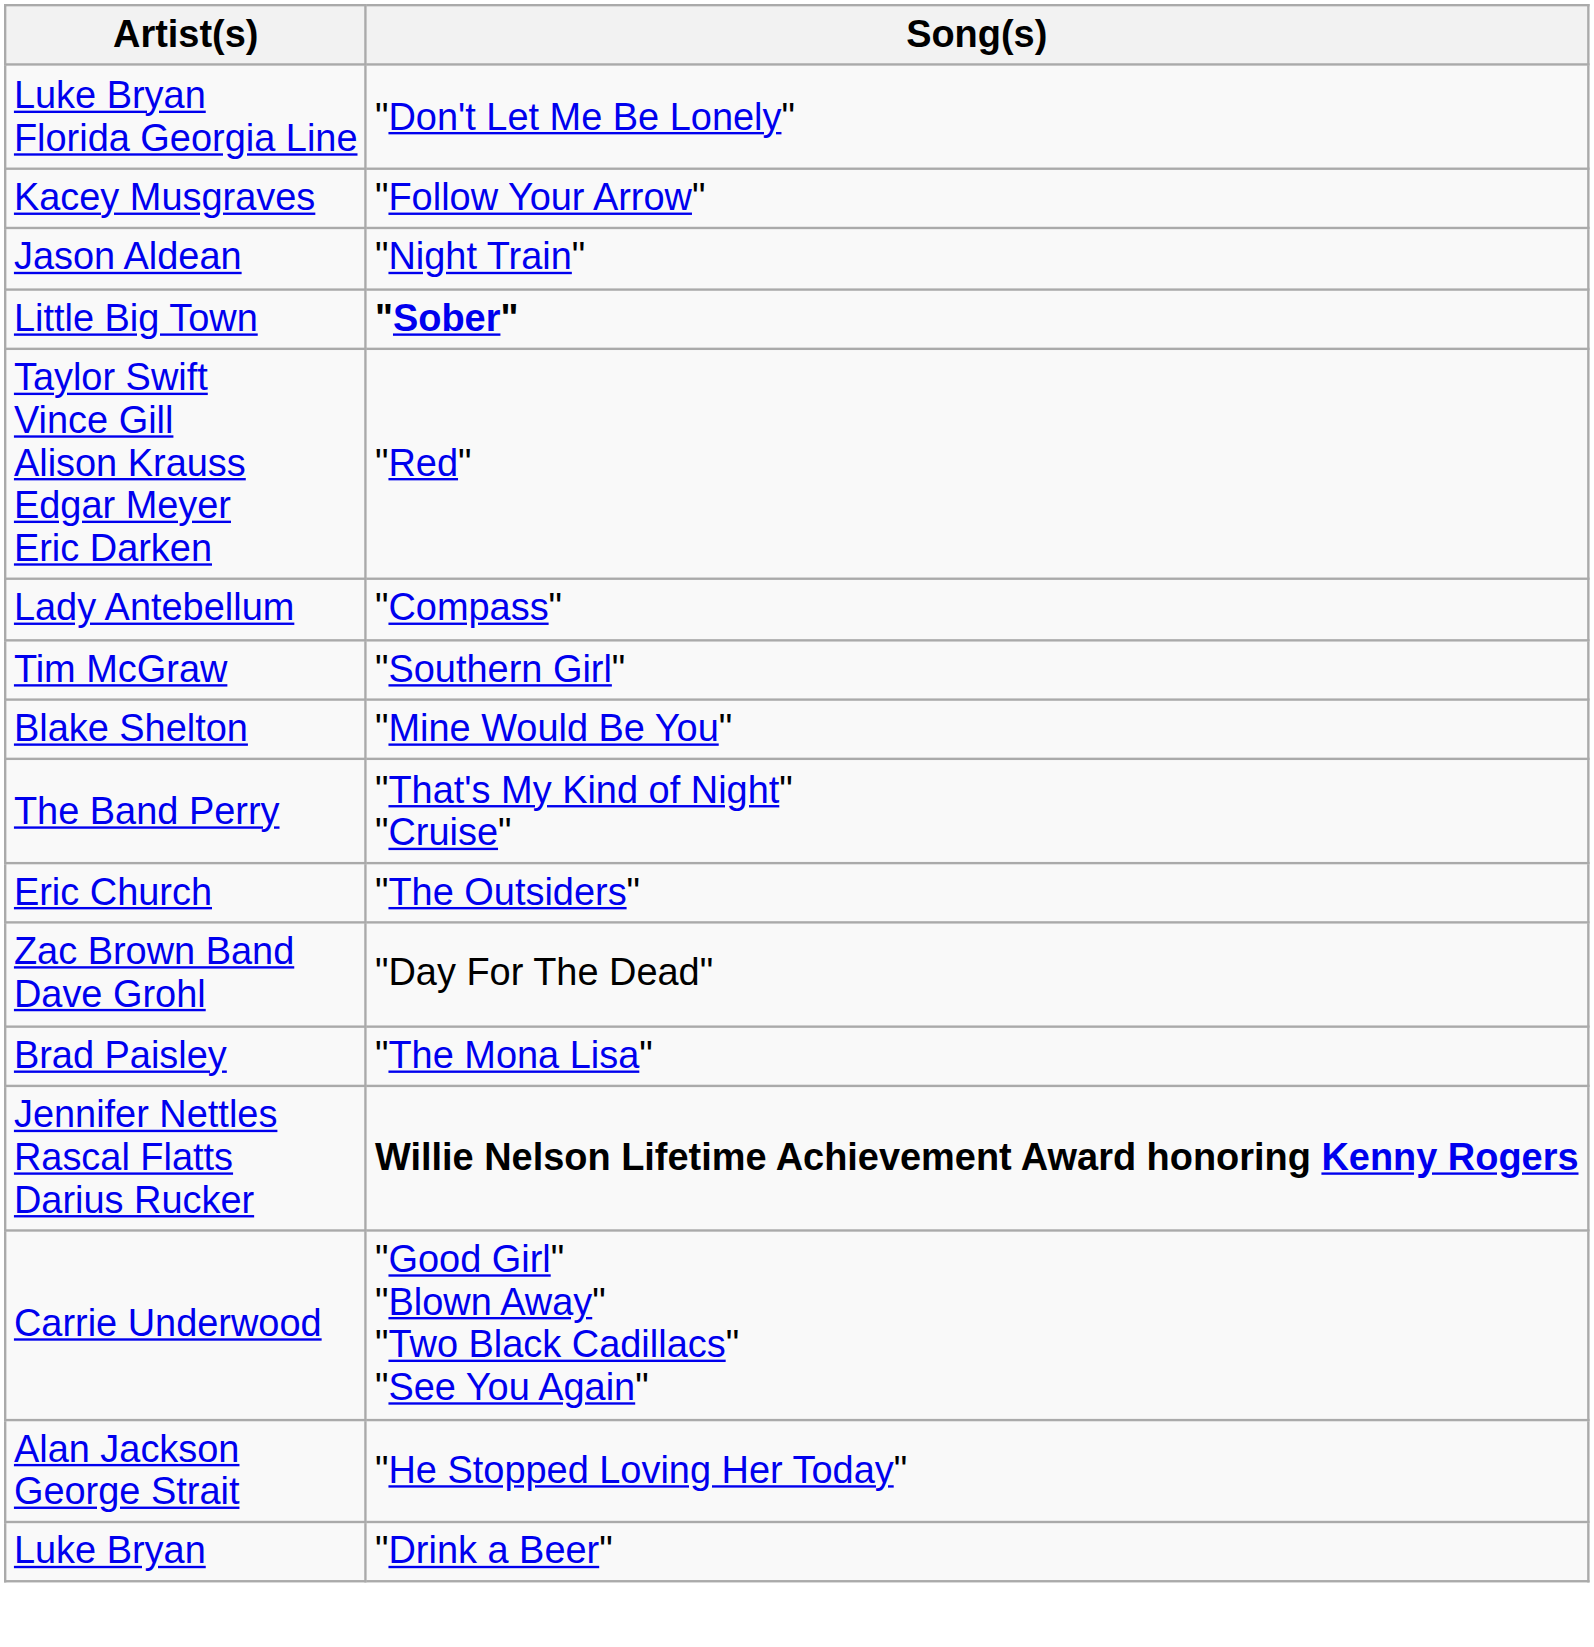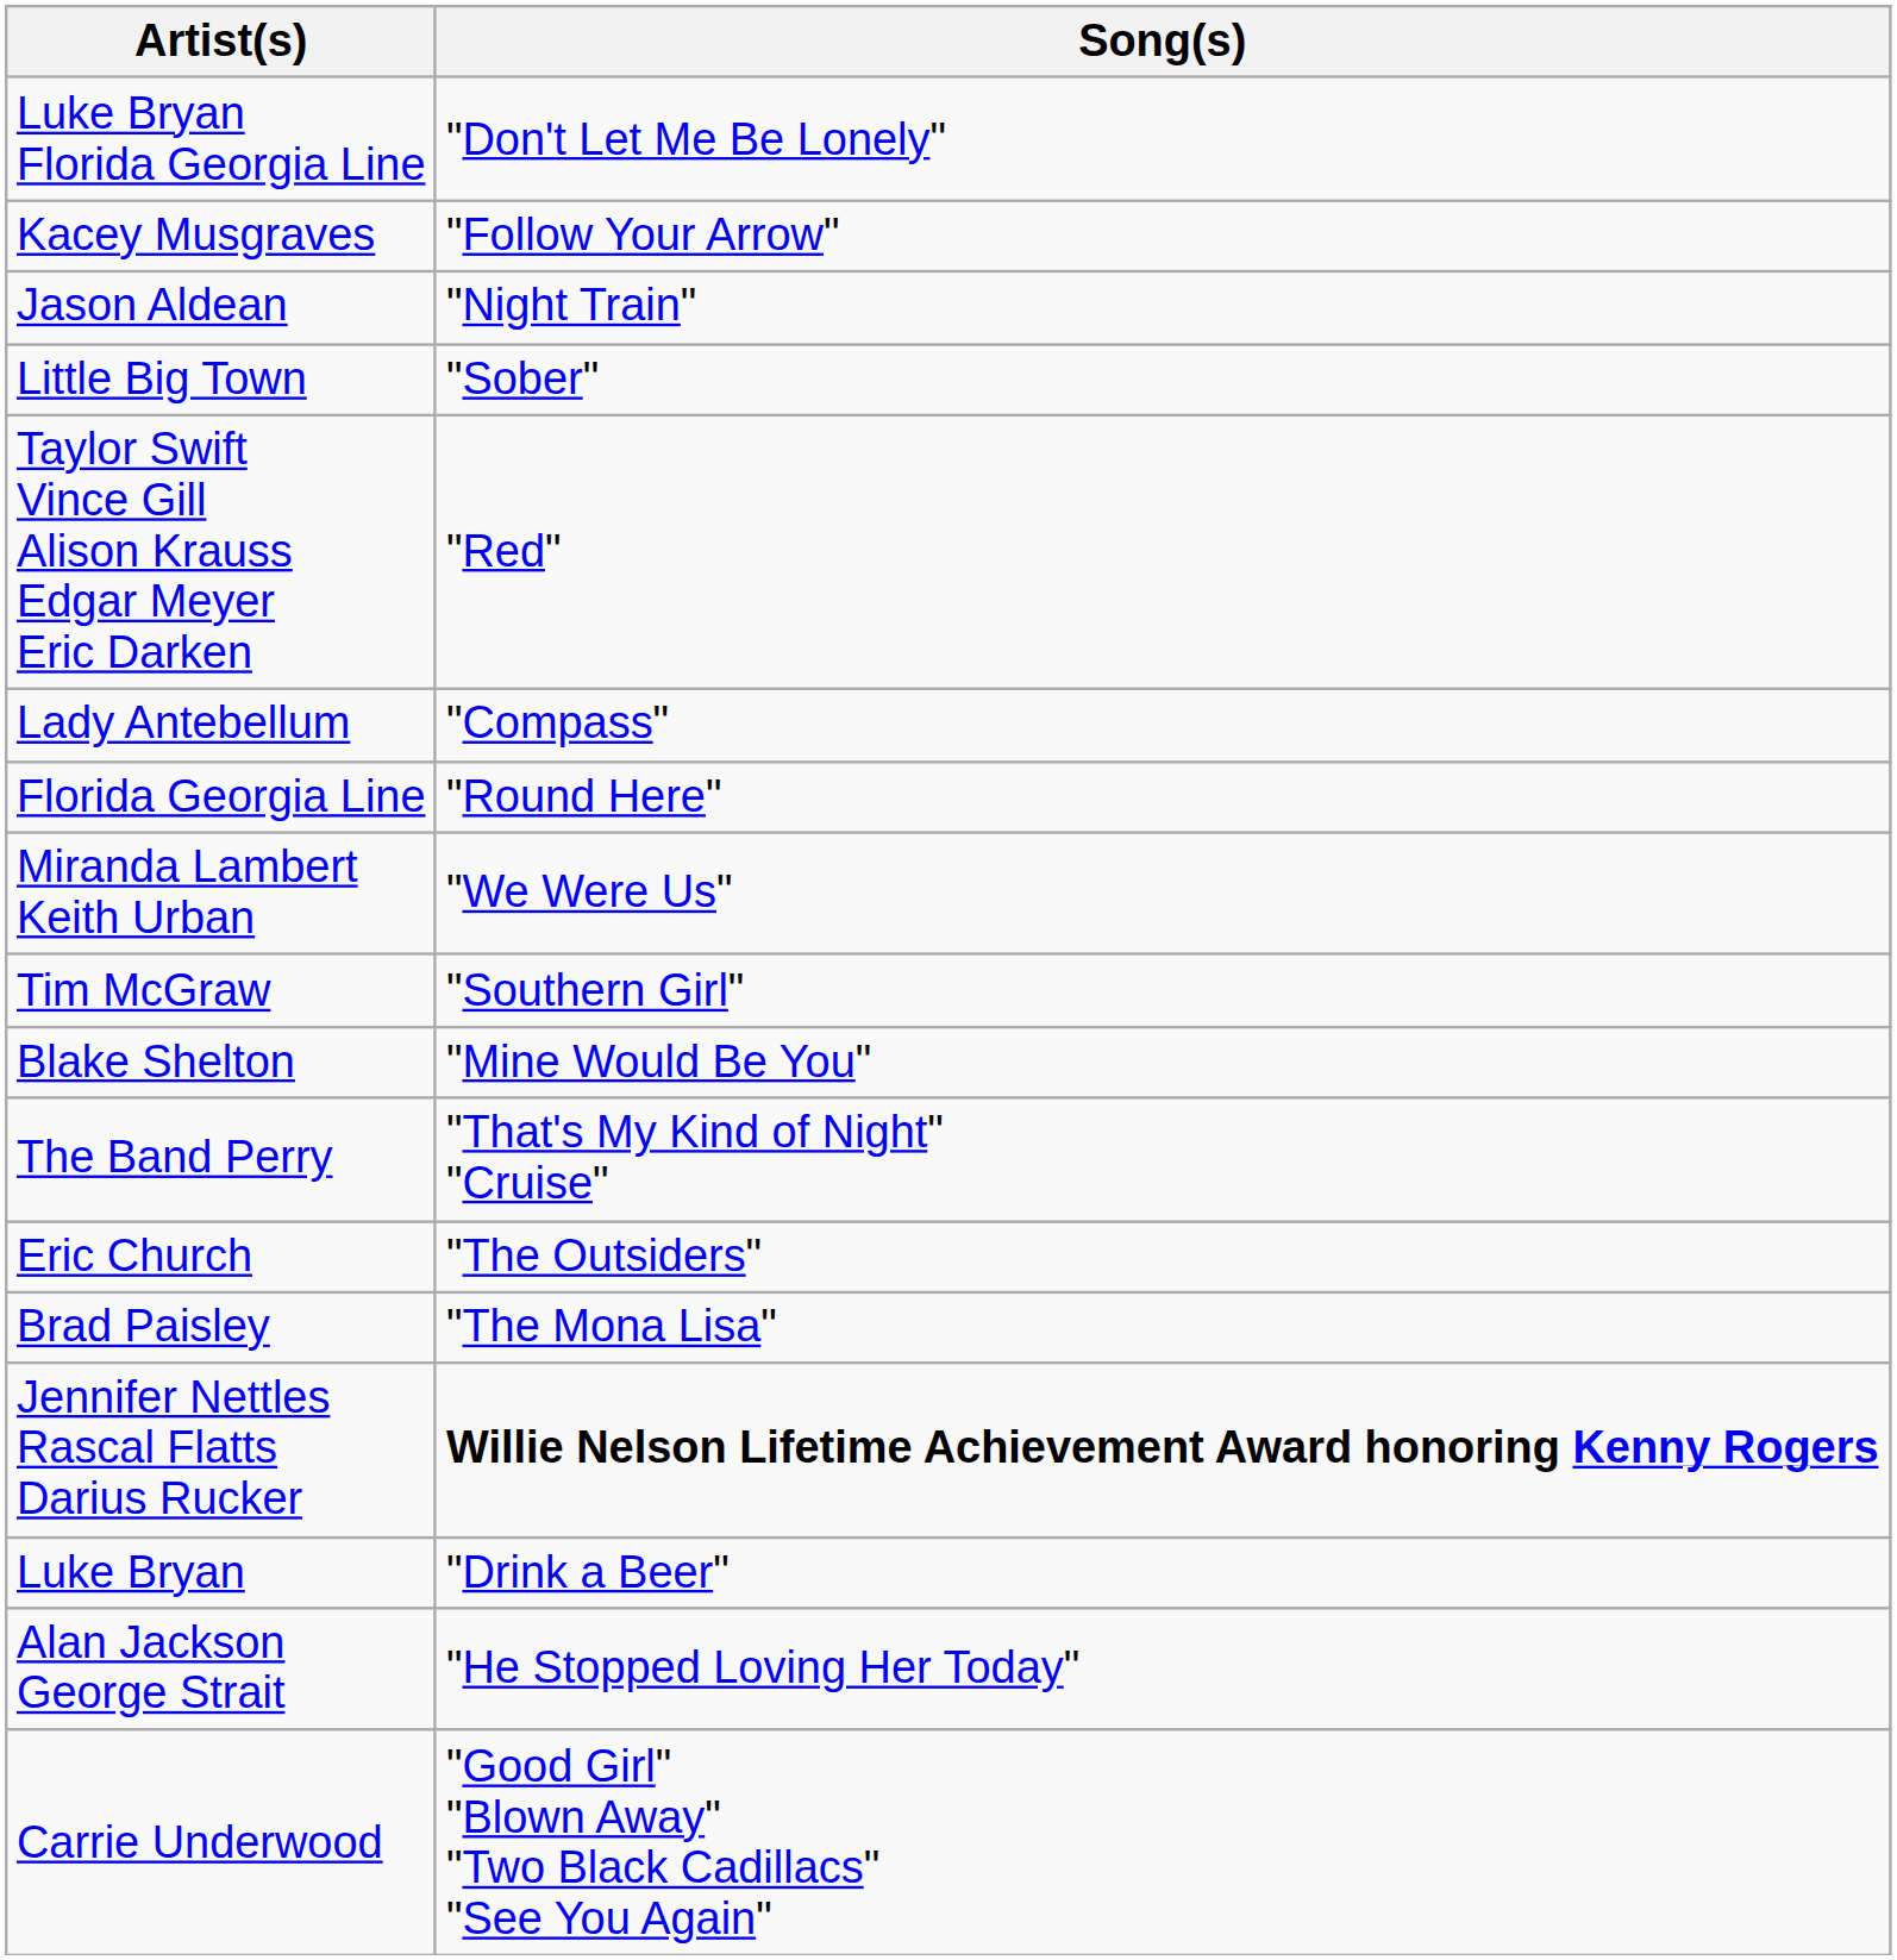 <table class="wikitable">
 <tr>
 <th>Artist(s)</th>
 <th>Song(s)</th>
 </tr>
 <tr>
 <td><a href='#'>Luke Bryan</a><br><a href='#'>Florida Georgia Line</a></td>
 <td>"<a href='#'>Don't Let Me Be Lonely</a>"</td>
 </tr>
 <tr>
 <td><a href='#'>Kacey Musgraves</a></td>
 <td>"<a href='#'>Follow Your Arrow</a>"</td>
 </tr>
 <tr>
 <td><a href='#'>Jason Aldean</a></td>
 <td>"<a href='#'>Night Train</a>"</td>
 </tr>
 <tr>
 <td><a href='#'>Little Big Town</a></td>
-<td><strong>"<a href='#'>Sober</a>"</strong></td>
+<td>"<a href='#'>Sober</a>"</td>
 </tr>
 <tr>
 <td><a href='#'>Taylor Swift</a><br><a href='#'>Vince Gill</a><br><a href='#'>Alison Krauss</a><br><a href='#'>Edgar Meyer</a><br><a href='#'>Eric Darken</a></td>
 <td>"<a href='#'>Red</a>"</td>
 </tr>
 <tr>
 <td><a href='#'>Lady Antebellum</a></td>
 <td>"<a href='#'>Compass</a>"</td>
+</tr>
+<tr>
+<td><a href='#'>Florida Georgia Line</a></td>
+<td>"<a href='#'>Round Here</a>"</td>
+</tr>
+<tr>
+<td><a href='#'>Miranda Lambert</a><br><a href='#'>Keith Urban</a></td>
+<td>"<a href='#'>We Were Us</a>"</td>
 </tr>
 <tr>
 <td><a href='#'>Tim McGraw</a></td>
 <td>"<a href='#'>Southern Girl</a>"</td>
 </tr>
 <tr>
 <td><a href='#'>Blake Shelton</a></td>
 <td>"<a href='#'>Mine Would Be You</a>"</td>
 </tr>
 <tr>
 <td><a href='#'>The Band Perry</a></td>
 <td>"<a href='#'>That's My Kind of Night</a>"<br>"<a href='#'>Cruise</a>"</td>
 </tr>
 <tr>
 <td><a href='#'>Eric Church</a></td>
 <td>"<a href='#'>The Outsiders</a>"</td>
 </tr>
 <tr>
-<td><a href='#'>Zac Brown Band</a><br><a href='#'>Dave Grohl</a></td>
-<td>"Day For The Dead"</td>
-</tr>
-<tr>
 <td><a href='#'>Brad Paisley</a></td>
 <td>"<a href='#'>The Mona Lisa</a>"</td>
 </tr>
 <tr>
 <td><a href='#'>Jennifer Nettles</a><br><a href='#'>Rascal Flatts</a><br><a href='#'>Darius Rucker</a></td>
 <td><strong>Willie Nelson Lifetime Achievement Award honoring</strong> <strong><a href='#'>Kenny Rogers</a></strong></td>
 </tr>
 <tr>
-<td><a href='#'>Carrie Underwood</a></td>
-<td>"<a href='#'>Good Girl</a>"<br>"<a href='#'>Blown Away</a>"<br>"<a href='#'>Two Black Cadillacs</a>"<br>"<a href='#'>See You Again</a>"</td>
+<td><a href='#'>Luke Bryan</a></td>
+<td>"<a href='#'>Drink a Beer</a>"</td>
 </tr>
 <tr>
 <td><a href='#'>Alan Jackson</a><br><a href='#'>George Strait</a></td>
 <td>"<a href='#'>He Stopped Loving Her Today</a>"</td>
 </tr>
 <tr>
-<td><a href='#'>Luke Bryan</a></td>
-<td>"<a href='#'>Drink a Beer</a>"</td>
+<td><a href='#'>Carrie Underwood</a></td>
+<td>"<a href='#'>Good Girl</a>"<br>"<a href='#'>Blown Away</a>"<br>"<a href='#'>Two Black Cadillacs</a>"<br>"<a href='#'>See You Again</a>"</td>
 </tr>
 </table>
